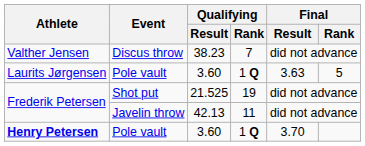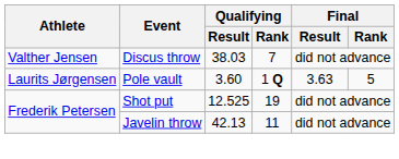 <table class=wikitable style="font-size:90%">
 <tr>
 <th rowspan=2>Athlete</th>
 <th rowspan=2>Event</th>
 <th colspan=2>Qualifying</th>
 <th colspan=2>Final</th>
 </tr>
 <tr>
 <th>Result</th>
 <th>Rank</th>
 <th>Result</th>
 <th>Rank</th>
 </tr>
 <tr>
 <td><a href='#'>Valther Jensen</a></td>
 <td><a href='#'>Discus throw</a></td>
-<td align=center>38.23</td>
+<td align=center>38.03</td>
 <td align=center>7</td>
 <td align=center colspan=2>did not advance</td>
 </tr>
 <tr>
 <td><a href='#'>Laurits Jørgensen</a></td>
 <td><a href='#'>Pole vault</a></td>
 <td align=center>3.60</td>
 <td align=center>1 <strong>Q</strong></td>
 <td align=center>3.63</td>
 <td align=center>5</td>
 </tr>
 <tr>
 <td rowspan=2><a href='#'>Frederik Petersen</a></td>
 <td><a href='#'>Shot put</a></td>
-<td align=center>21.525</td>
+<td align=center>12.525</td>
 <td align=center>19</td>
 <td align=center colspan=2>did not advance</td>
 </tr>
 <tr>
 <td><a href='#'>Javelin throw</a></td>
 <td align=center>42.13</td>
 <td align=center>11</td>
 <td align=center colspan=2>did not advance</td>
 </tr>
-<tr>
-<td><strong><a href='#'>Henry Petersen</a></strong></td>
-<td><a href='#'>Pole vault</a></td>
-<td align=center>3.60</td>
-<td align=center>1 <strong>Q</strong></td>
-<td align=center>3.70</td>
-<td align=center></td>
-</tr>
 </table>
